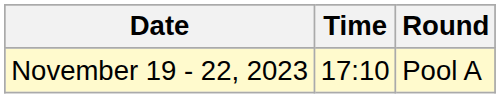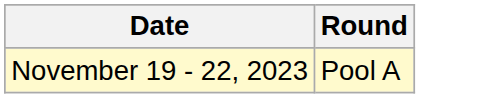 <table class="wikitable">
 <tr>
 <th>Date</th>
-<th>Time</th>
 <th>Round</th>
 </tr>
 <tr style=background:lemonchiffon>
 <td>November 19 - 22, 2023</td>
-<td>17:10</td>
 <td>Pool A</td>
 </tr>
 </table>
